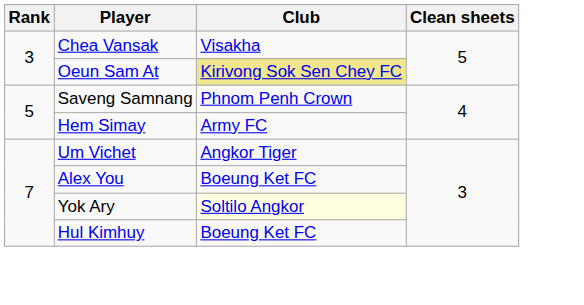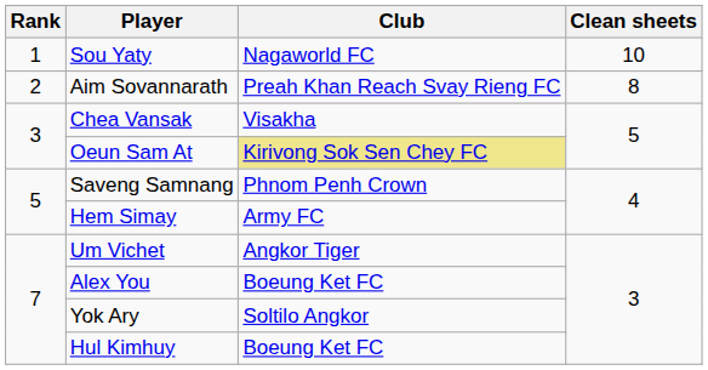 <table class="wikitable" style="text-align:center">
 <tr>
 <th>Rank</th>
 <th>Player</th>
 <th>Club</th>
 <th>Clean sheets</th>
+</tr>
+<tr>
+<td>1</td>
+<td align="left"> <a href='#'>Sou Yaty</a></td>
+<td align="left"><a href='#'>Nagaworld FC</a></td>
+<td>10</td>
+</tr>
+<tr>
+<td>2</td>
+<td align="left"> Aim Sovannarath</td>
+<td align="left"><a href='#'>Preah Khan Reach Svay Rieng FC</a></td>
+<td>8</td>
 </tr>
 <tr>
 <td rowspan=2>3</td>
 <td align="left"> <a href='#'>Chea Vansak</a></td>
 <td align="left"><a href='#'>Visakha</a></td>
 <td rowspan=2>5</td>
 </tr>
 <tr>
 <td align="left"> <a href='#'>Oeun Sam At</a></td>
 <td align="left" style="background: khaki;"><a href='#'>Kirivong Sok Sen Chey FC</a></td>
 </tr>
 <tr>
 <td rowspan=2>5</td>
 <td align="left"> Saveng Samnang</td>
 <td align="left"><a href='#'>Phnom Penh Crown</a></td>
 <td rowspan=2>4</td>
 </tr>
 <tr>
 <td align="left"> <a href='#'>Hem Simay</a></td>
 <td align="left"><a href='#'>Army FC</a></td>
 </tr>
 <tr>
 <td rowspan=4>7</td>
 <td align="left"> <a href='#'>Um Vichet</a></td>
 <td align="left"><a href='#'>Angkor Tiger</a></td>
 <td rowspan=4>3</td>
 </tr>
 <tr>
 <td align="left"> <a href='#'>Alex You</a></td>
 <td align="left"><a href='#'>Boeung Ket FC</a></td>
 </tr>
 <tr>
 <td align="left"> Yok Ary</td>
-<td align="left" style="background: lightyellow;"><a href='#'>Soltilo Angkor</a></td>
+<td align="left"><a href='#'>Soltilo Angkor</a></td>
 </tr>
 <tr>
 <td align="left"> <a href='#'>Hul Kimhuy</a></td>
 <td align="left"><a href='#'>Boeung Ket FC</a></td>
 </tr>
 </table>
